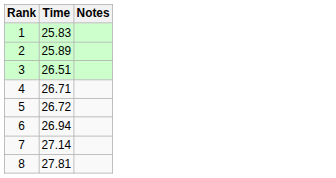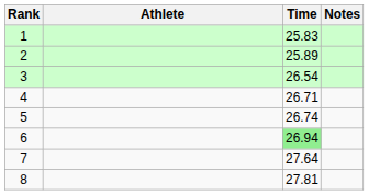 <table class="wikitable" style="text-align:center">
 <tr>
 <th>Rank</th>
+<th Style="width:18em">Athlete</th>
 <th>Time</th>
 <th>Notes</th>
 </tr>
 <tr style="background:#cfc">
 <td>1</td>
+<td style="text-align:left"></td>
 <td>25.83</td>
 <td></td>
 </tr>
 <tr style="background:#cfc">
 <td>2</td>
+<td style="text-align:left"></td>
 <td>25.89</td>
 <td></td>
 </tr>
 <tr style="background:#cfc">
 <td>3</td>
-<td>26.51</td>
+<td style="text-align:left"></td>
+<td>26.54</td>
 <td></td>
 </tr>
 <tr>
 <td>4</td>
+<td style="text-align:left"></td>
 <td>26.71</td>
 <td></td>
 </tr>
 <tr>
 <td>5</td>
-<td>26.72</td>
+<td style="text-align:left"></td>
+<td>26.74</td>
 <td></td>
 </tr>
 <tr>
 <td>6</td>
-<td>26.94</td>
+<td style="text-align:left"></td>
+<td style="background: lightgreen;">26.94</td>
 <td></td>
 </tr>
 <tr>
 <td>7</td>
-<td>27.14</td>
+<td style="text-align:left"></td>
+<td>27.64</td>
 <td></td>
 </tr>
 <tr>
 <td>8</td>
+<td style="text-align:left"></td>
 <td>27.81</td>
 <td></td>
 </tr>
 </table>
